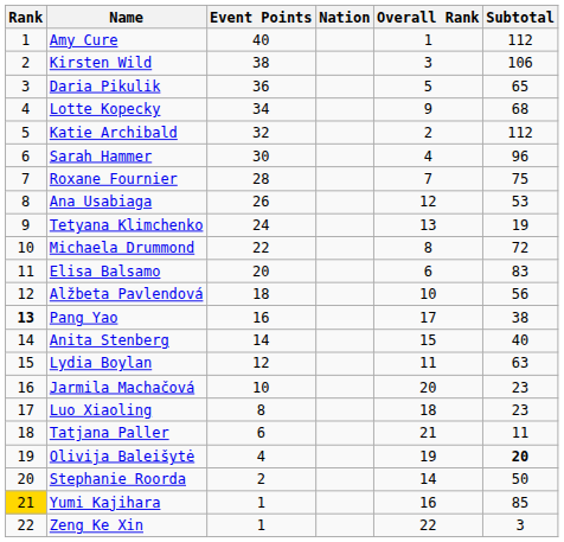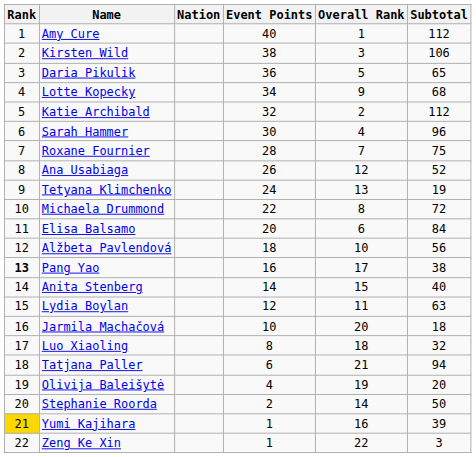 <table class="wikitable sortable" style="text-align:center">
 <tr>
 <th>Rank</th>
 <th>Name</th>
+<th>Nation</th>
 <th>Event Points</th>
-<th>Nation</th>
 <th>Overall Rank</th>
 <th>Subtotal</th>
 </tr>
 <tr>
 <td>1</td>
 <td align=left><a href='#'>Amy Cure</a></td>
+<td align=left></td>
 <td>40</td>
-<td align=left></td>
 <td>1</td>
 <td>112</td>
 </tr>
 <tr>
 <td>2</td>
 <td align=left><a href='#'>Kirsten Wild</a></td>
+<td align=left></td>
 <td>38</td>
-<td align=left></td>
 <td>3</td>
 <td>106</td>
 </tr>
 <tr>
 <td>3</td>
 <td align=left><a href='#'>Daria Pikulik</a></td>
+<td align=left></td>
 <td>36</td>
-<td align=left></td>
 <td>5</td>
 <td>65</td>
 </tr>
 <tr>
 <td>4</td>
 <td align=left><a href='#'>Lotte Kopecky</a></td>
+<td align=left></td>
 <td>34</td>
-<td align=left></td>
 <td>9</td>
 <td>68</td>
 </tr>
 <tr>
 <td>5</td>
 <td align=left><a href='#'>Katie Archibald</a></td>
+<td align=left></td>
 <td>32</td>
-<td align=left></td>
 <td>2</td>
 <td>112</td>
 </tr>
 <tr>
 <td>6</td>
 <td align=left><a href='#'>Sarah Hammer</a></td>
+<td align=left></td>
 <td>30</td>
-<td align=left></td>
 <td>4</td>
 <td>96</td>
 </tr>
 <tr>
 <td>7</td>
 <td align=left><a href='#'>Roxane Fournier</a></td>
+<td align=left></td>
 <td>28</td>
-<td align=left></td>
 <td>7</td>
 <td>75</td>
 </tr>
 <tr>
 <td>8</td>
 <td align=left><a href='#'>Ana Usabiaga</a></td>
+<td align=left></td>
 <td>26</td>
-<td align=left></td>
 <td>12</td>
-<td>53</td>
+<td>52</td>
 </tr>
 <tr>
 <td>9</td>
 <td align=left><a href='#'>Tetyana Klimchenko</a></td>
+<td align=left></td>
 <td>24</td>
-<td align=left></td>
 <td>13</td>
 <td>19</td>
 </tr>
 <tr>
 <td>10</td>
 <td align=left><a href='#'>Michaela Drummond</a></td>
+<td align=left></td>
 <td>22</td>
-<td align=left></td>
 <td>8</td>
 <td>72</td>
 </tr>
 <tr>
 <td>11</td>
 <td align=left><a href='#'>Elisa Balsamo</a></td>
+<td align=left></td>
 <td>20</td>
-<td align=left></td>
 <td>6</td>
-<td>83</td>
+<td>84</td>
 </tr>
 <tr>
 <td>12</td>
 <td align=left><a href='#'>Alžbeta Pavlendová</a></td>
+<td align=left></td>
 <td>18</td>
-<td align=left></td>
 <td>10</td>
 <td>56</td>
 </tr>
 <tr>
 <td><strong>13</strong></td>
 <td align=left><a href='#'>Pang Yao</a></td>
+<td align=left></td>
 <td>16</td>
-<td align=left></td>
 <td>17</td>
 <td>38</td>
 </tr>
 <tr>
 <td>14</td>
 <td align=left><a href='#'>Anita Stenberg</a></td>
+<td align=left></td>
 <td>14</td>
-<td align=left></td>
 <td>15</td>
 <td>40</td>
 </tr>
 <tr>
 <td>15</td>
 <td align=left><a href='#'>Lydia Boylan</a></td>
+<td align=left></td>
 <td>12</td>
-<td align=left></td>
 <td>11</td>
 <td>63</td>
 </tr>
 <tr>
 <td>16</td>
 <td align=left><a href='#'>Jarmila Machačová</a></td>
+<td align=left></td>
 <td>10</td>
-<td align=left></td>
 <td>20</td>
-<td>23</td>
+<td>18</td>
 </tr>
 <tr>
 <td>17</td>
 <td align=left><a href='#'>Luo Xiaoling</a></td>
+<td align=left></td>
 <td>8</td>
-<td align=left></td>
 <td>18</td>
-<td>23</td>
+<td>32</td>
 </tr>
 <tr>
 <td>18</td>
 <td align=left><a href='#'>Tatjana Paller</a></td>
+<td align=left></td>
 <td>6</td>
-<td align=left></td>
 <td>21</td>
-<td>11</td>
+<td>94</td>
 </tr>
 <tr>
 <td>19</td>
 <td align=left><a href='#'>Olivija Baleišytė</a></td>
+<td align=left></td>
 <td>4</td>
-<td align=left></td>
 <td>19</td>
-<td><strong>20</strong></td>
+<td>20</td>
 </tr>
 <tr>
 <td>20</td>
 <td align=left><a href='#'>Stephanie Roorda</a></td>
+<td align=left></td>
 <td>2</td>
-<td align=left></td>
 <td>14</td>
 <td>50</td>
 </tr>
 <tr>
 <td style="background: gold;">21</td>
 <td align=left><a href='#'>Yumi Kajihara</a></td>
+<td align=left></td>
 <td>1</td>
-<td align=left></td>
 <td>16</td>
-<td>85</td>
+<td>39</td>
 </tr>
 <tr>
 <td>22</td>
 <td align=left><a href='#'>Zeng Ke Xin</a></td>
+<td align=left></td>
 <td>1</td>
-<td align=left></td>
 <td>22</td>
 <td>3</td>
 </tr>
 </table>
